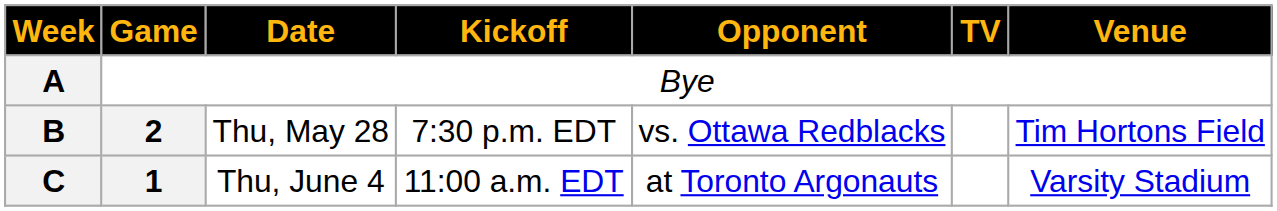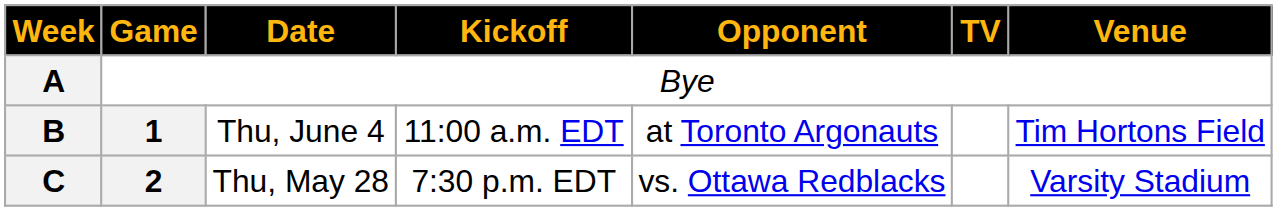 <table class="wikitable" style="font-size: 95%;">
 <tr>
 <th style="background:black;color:#FFB60F;">Week</th>
 <th style="background:black;color:#FFB60F;">Game</th>
 <th style="background:black;color:#FFB60F;">Date</th>
 <th style="background:black;color:#FFB60F;">Kickoff</th>
 <th style="background:black;color:#FFB60F;">Opponent</th>
 <th style="background:black;color:#FFB60F;">TV</th>
 <th style="background:black;color:#FFB60F;">Venue</th>
 </tr>
 <tr align="center"= bgcolor="ffffff">
 <th align="center"><strong>A</strong></th>
 <td colspan=10 align="center" valign="middle"><em>Bye</em></td>
 </tr>
 <tr align="center"= bgcolor="ffffff">
 <th align="center"><strong>B</strong></th>
+<th align="center"><strong>1</strong></th>
+<td align="center">Thu, June 4</td>
+<td align="center">11:00 a.m. <a href='#'>EDT</a></td>
+<td align="center">at <a href='#'>Toronto Argonauts</a></td>
+<td align="center"></td>
+<td align="center"><a href='#'>Tim Hortons Field</a></td>
+</tr>
+<tr align="center"= bgcolor="ffffff">
+<th align="center"><strong>C</strong></th>
 <th align="center"><strong>2</strong></th>
 <td align="center">Thu, May 28</td>
 <td align="center">7:30 p.m. EDT</td>
 <td align="center">vs. <a href='#'>Ottawa Redblacks</a></td>
 <td align="center"></td>
-<td align="center"><a href='#'>Tim Hortons Field</a></td>
-</tr>
-<tr align="center"= bgcolor="ffffff">
-<th align="center"><strong>C</strong></th>
-<th align="center"><strong>1</strong></th>
-<td align="center">Thu, June 4</td>
-<td align="center">11:00 a.m. <a href='#'>EDT</a></td>
-<td align="center">at <a href='#'>Toronto Argonauts</a></td>
-<td align="center"></td>
 <td align="center"><a href='#'>Varsity Stadium</a></td>
 </tr>
 </table>
